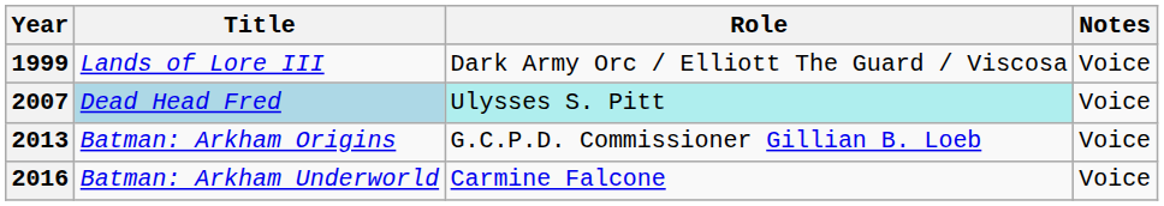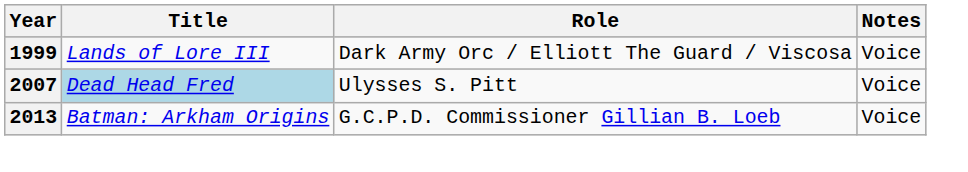 <table class="wikitable plainrowheaders sortable">
 <tr>
 <th scope="col">Year</th>
 <th scope="col">Title</th>
 <th scope="col">Role</th>
 <th scope="col">Notes</th>
 </tr>
 <tr>
 <th scope="row">1999</th>
 <td><em><a href='#'>Lands of Lore III</a></em></td>
 <td>Dark Army Orc / Elliott The Guard / Viscosa</td>
 <td>Voice</td>
 </tr>
 <tr>
 <th scope="row">2007</th>
 <td style="background: lightblue;"><em><a href='#'>Dead Head Fred</a></em></td>
-<td style="background: paleturquoise;">Ulysses S. Pitt</td>
+<td>Ulysses S. Pitt</td>
 <td>Voice</td>
 </tr>
 <tr>
 <th scope="row">2013</th>
 <td><em><a href='#'>Batman: Arkham Origins</a></em></td>
 <td>G.C.P.D. Commissioner <a href='#'>Gillian B. Loeb</a></td>
 <td>Voice</td>
 </tr>
-<tr>
-<th scope="row">2016</th>
-<td><em><a href='#'>Batman: Arkham Underworld</a></em></td>
-<td><a href='#'>Carmine Falcone</a></td>
-<td>Voice</td>
-</tr>
 </table>
